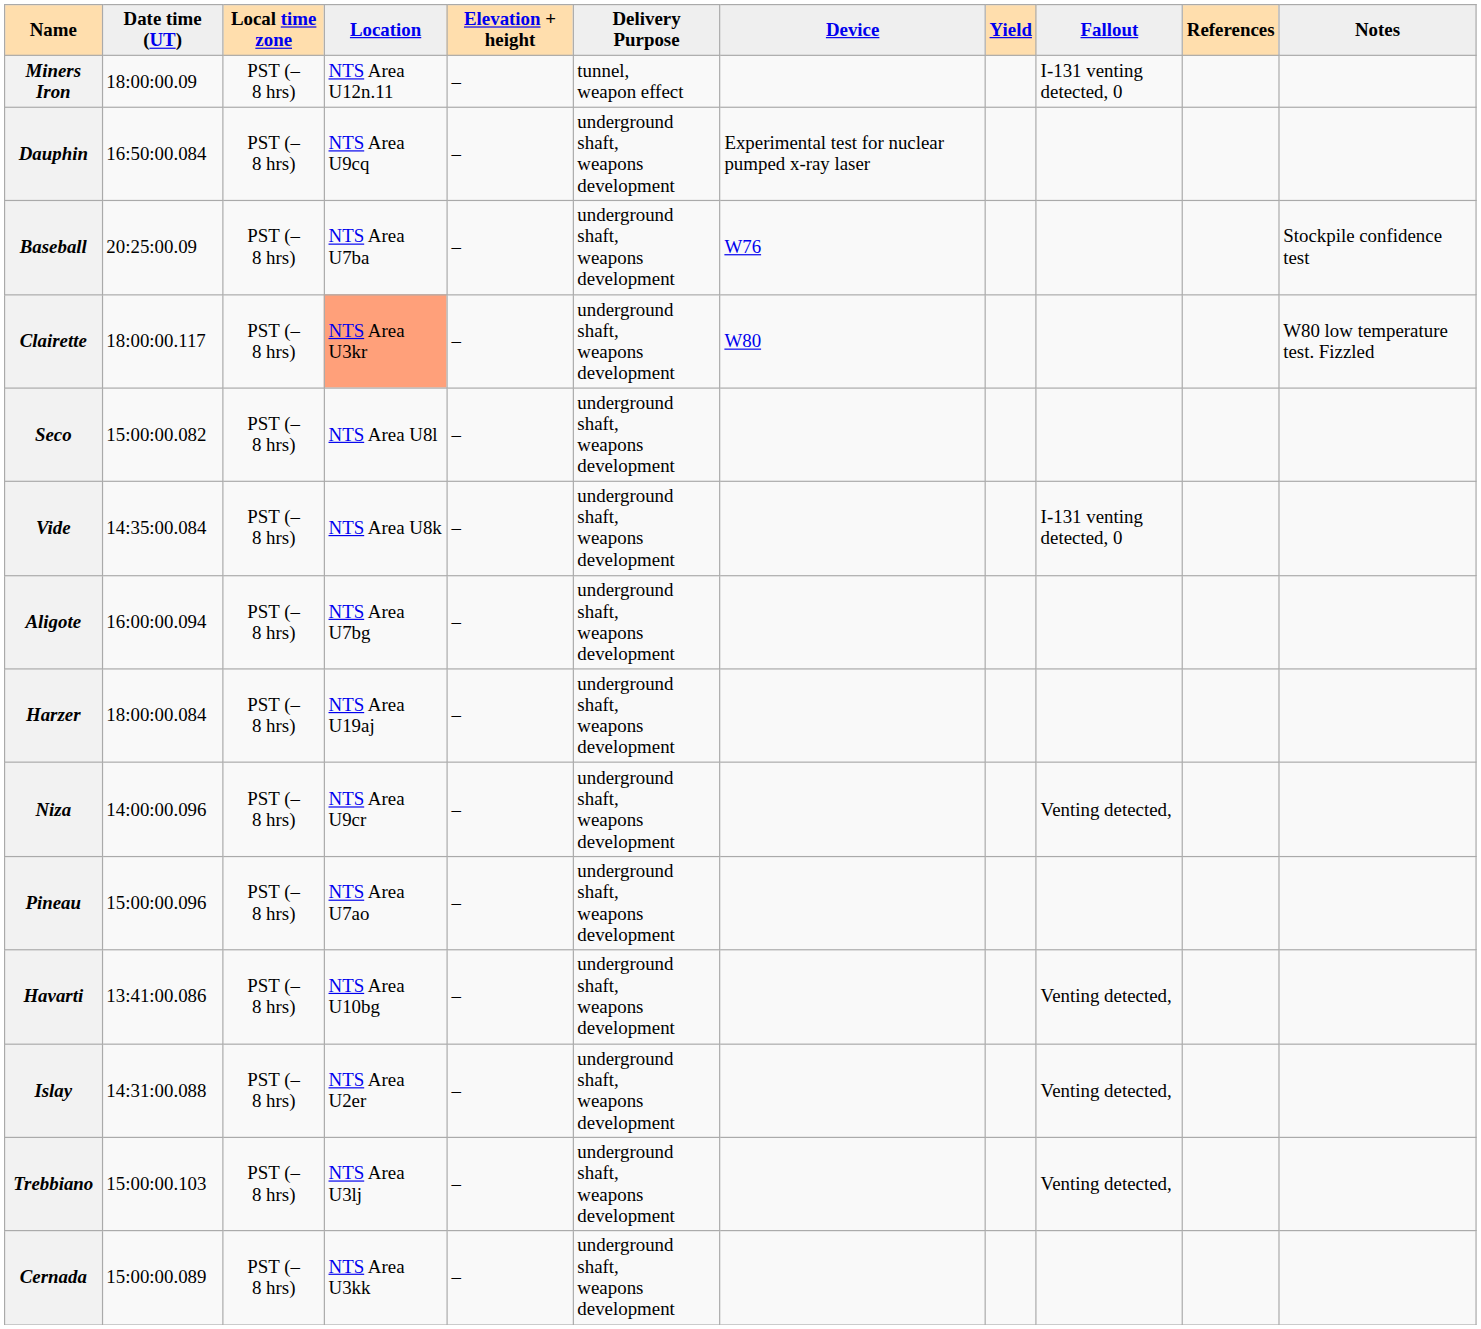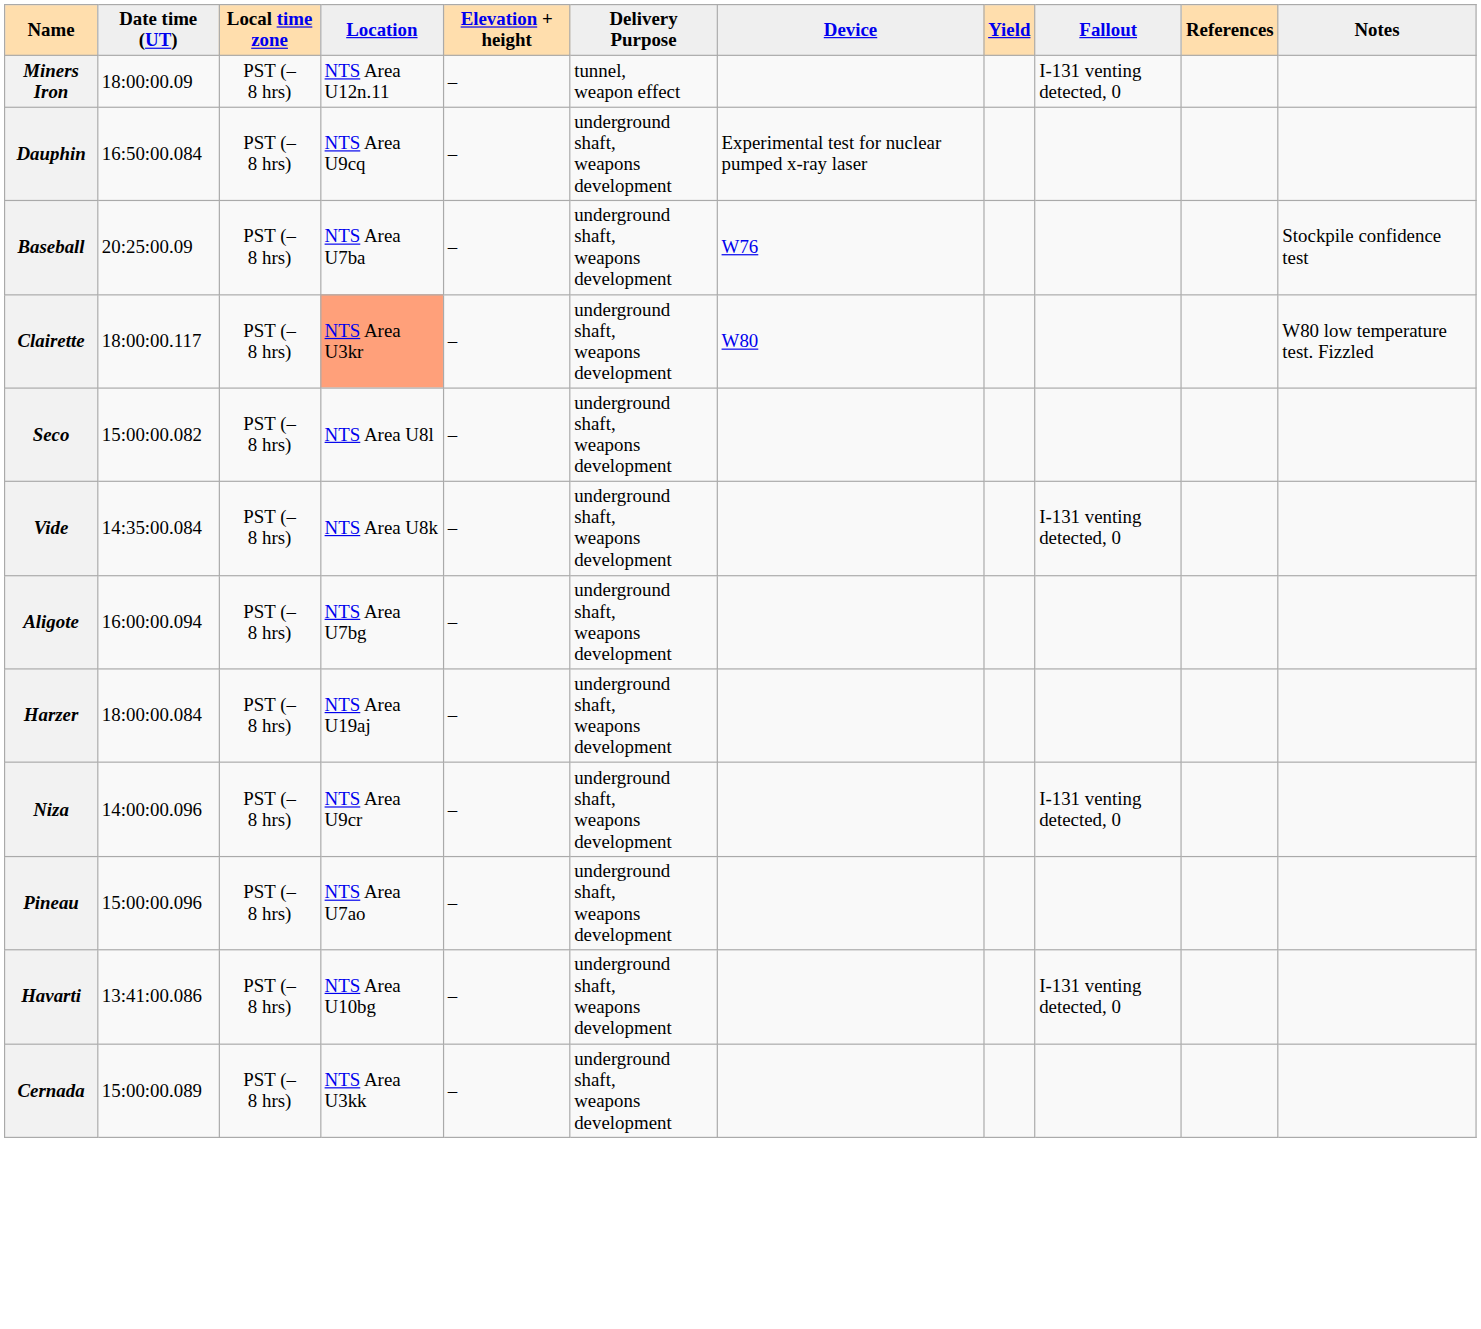 <table class="wikitable sortable">
 <tr>
 <th style="background:#ffdead;">Name </th>
 <th style="background:#efefef;">Date time (<a href='#'>UT</a>)</th>
 <th style="background:#ffdead;">Local <a href='#'>time zone</a></th>
 <th style="background:#efefef;"><a href='#'>Location</a></th>
 <th style="background:#ffdead;"><a href='#'>Elevation</a> + height </th>
 <th style="background:#efefef;">Delivery <br>Purpose </th>
 <th style="background:#efefef;"><a href='#'>Device</a></th>
 <th style="background:#ffdead;"><a href='#'>Yield</a></th>
 <th style="background:#efefef;" class="unsortable"><a href='#'>Fallout</a></th>
 <th style="background:#ffdead;" class="unsortable">References</th>
 <th style="background:#efefef;" class="unsortable">Notes</th>
 </tr>
 <tr>
 <th><em>Miners Iron</em></th>
 <td> 18:00:00.09</td>
 <td style="text-align:center;">PST (–8 hrs)<br></td>
 <td><a href='#'>NTS</a> Area U12n.11 </td>
 <td> – </td>
 <td>tunnel,<br>weapon effect</td>
 <td></td>
 <td style="text-align:center;"></td>
 <td>I-131 venting detected, 0</td>
 <td></td>
 <td></td>
 </tr>
 <tr>
 <th><em>Dauphin</em></th>
 <td> 16:50:00.084</td>
 <td style="text-align:center;">PST (–8 hrs)<br></td>
 <td><a href='#'>NTS</a> Area U9cq </td>
 <td> – </td>
 <td>underground shaft,<br>weapons development</td>
 <td>Experimental test for nuclear pumped x-ray laser</td>
 <td style="text-align:center;"></td>
 <td></td>
 <td></td>
 <td></td>
 </tr>
 <tr>
 <th><em>Baseball</em></th>
 <td> 20:25:00.09</td>
 <td style="text-align:center;">PST (–8 hrs)<br></td>
 <td><a href='#'>NTS</a> Area U7ba </td>
 <td> – </td>
 <td>underground shaft,<br>weapons development</td>
 <td><a href='#'>W76</a></td>
 <td style="text-align:center;"></td>
 <td></td>
 <td></td>
 <td>Stockpile confidence test</td>
 </tr>
 <tr>
 <th><em>Clairette</em></th>
 <td> 18:00:00.117</td>
 <td style="text-align:center;">PST (–8 hrs)<br></td>
 <td style="background: lightsalmon;"><a href='#'>NTS</a> Area U3kr </td>
 <td> – </td>
 <td>underground shaft,<br>weapons development</td>
 <td><a href='#'>W80</a></td>
 <td style="text-align:center;"></td>
 <td></td>
 <td></td>
 <td>W80 low temperature test. Fizzled</td>
 </tr>
 <tr>
 <th><em>Seco</em></th>
 <td> 15:00:00.082</td>
 <td style="text-align:center;">PST (–8 hrs)<br></td>
 <td><a href='#'>NTS</a> Area U8l </td>
 <td> – </td>
 <td>underground shaft,<br>weapons development</td>
 <td></td>
 <td style="text-align:center;"></td>
 <td></td>
 <td></td>
 <td></td>
 </tr>
 <tr>
 <th><em>Vide</em></th>
 <td> 14:35:00.084</td>
 <td style="text-align:center;">PST (–8 hrs)<br></td>
 <td><a href='#'>NTS</a> Area U8k </td>
 <td> – </td>
 <td>underground shaft,<br>weapons development</td>
 <td></td>
 <td style="text-align:center;"></td>
 <td>I-131 venting detected, 0</td>
 <td></td>
 <td></td>
 </tr>
 <tr>
 <th><em>Aligote</em></th>
 <td> 16:00:00.094</td>
 <td style="text-align:center;">PST (–8 hrs)<br></td>
 <td><a href='#'>NTS</a> Area U7bg </td>
 <td> – </td>
 <td>underground shaft,<br>weapons development</td>
 <td></td>
 <td style="text-align:center;"></td>
 <td></td>
 <td></td>
 <td></td>
 </tr>
 <tr>
 <th><em>Harzer</em></th>
 <td> 18:00:00.084</td>
 <td style="text-align:center;">PST (–8 hrs)<br></td>
 <td><a href='#'>NTS</a> Area U19aj </td>
 <td> – </td>
 <td>underground shaft,<br>weapons development</td>
 <td></td>
 <td style="text-align:center;"></td>
 <td></td>
 <td></td>
 <td></td>
 </tr>
 <tr>
 <th><em>Niza</em></th>
 <td> 14:00:00.096</td>
 <td style="text-align:center;">PST (–8 hrs)<br></td>
 <td><a href='#'>NTS</a> Area U9cr </td>
 <td> – </td>
 <td>underground shaft,<br>weapons development</td>
 <td></td>
 <td style="text-align:center;"></td>
-<td>Venting detected, </td>
+<td>I-131 venting detected, 0</td>
 <td></td>
 <td></td>
 </tr>
 <tr>
 <th><em>Pineau</em></th>
 <td> 15:00:00.096</td>
 <td style="text-align:center;">PST (–8 hrs)<br></td>
 <td><a href='#'>NTS</a> Area U7ao </td>
 <td> – </td>
 <td>underground shaft,<br>weapons development</td>
 <td></td>
 <td style="text-align:center;"></td>
 <td></td>
 <td></td>
 <td></td>
 </tr>
 <tr>
 <th><em>Havarti</em></th>
 <td> 13:41:00.086</td>
 <td style="text-align:center;">PST (–8 hrs)<br></td>
 <td><a href='#'>NTS</a> Area U10bg </td>
 <td> – </td>
 <td>underground shaft,<br>weapons development</td>
 <td></td>
 <td style="text-align:center;"></td>
-<td>Venting detected, </td>
-<td></td>
-<td></td>
-</tr>
-<tr>
-<th><em>Islay</em></th>
-<td> 14:31:00.088</td>
-<td style="text-align:center;">PST (–8 hrs)<br></td>
-<td><a href='#'>NTS</a> Area U2er </td>
-<td> – </td>
-<td>underground shaft,<br>weapons development</td>
-<td></td>
-<td style="text-align:center;"></td>
-<td>Venting detected, </td>
-<td></td>
-<td></td>
-</tr>
-<tr>
-<th><em>Trebbiano</em></th>
-<td> 15:00:00.103</td>
-<td style="text-align:center;">PST (–8 hrs)<br></td>
-<td><a href='#'>NTS</a> Area U3lj </td>
-<td> – </td>
-<td>underground shaft,<br>weapons development</td>
-<td></td>
-<td style="text-align:center;"></td>
-<td>Venting detected, </td>
+<td>I-131 venting detected, 0</td>
 <td></td>
 <td></td>
 </tr>
 <tr>
 <th><em>Cernada</em></th>
 <td> 15:00:00.089</td>
 <td style="text-align:center;">PST (–8 hrs)<br></td>
 <td><a href='#'>NTS</a> Area U3kk </td>
 <td> – </td>
 <td>underground shaft,<br>weapons development</td>
 <td></td>
 <td style="text-align:center;"></td>
 <td></td>
 <td></td>
 <td></td>
 </tr>
 </table>
